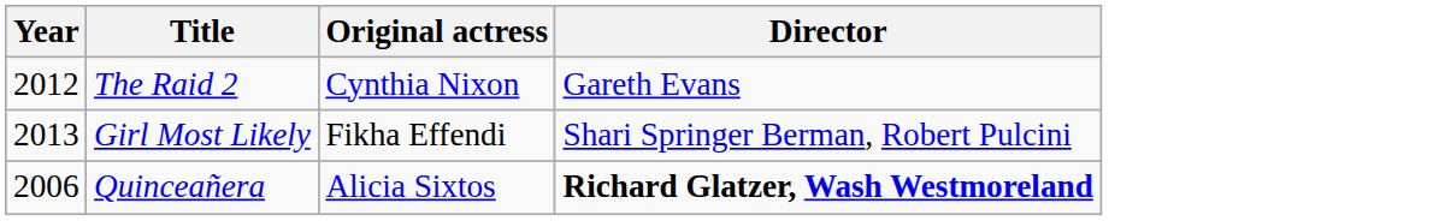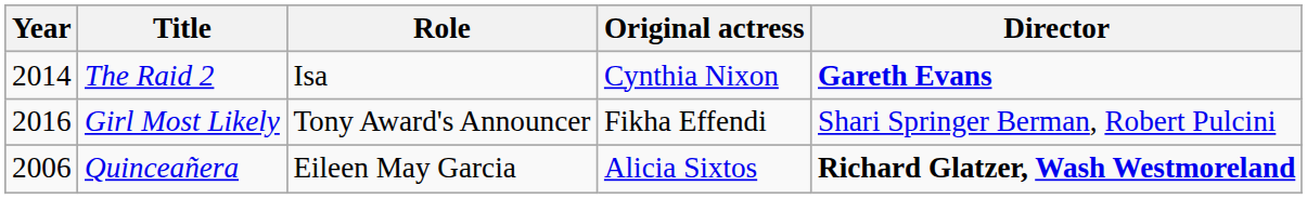 <table class="wikitable">
 <tr>
 <th>Year</th>
 <th>Title</th>
+<th>Role</th>
 <th>Original actress</th>
 <th>Director</th>
 </tr>
 <tr>
-<td>2012</td>
+<td>2014</td>
 <td><em><a href='#'>The Raid 2</a></em></td>
+<td>Isa</td>
 <td><a href='#'>Cynthia Nixon</a></td>
-<td><a href='#'>Gareth Evans</a></td>
+<td><strong><a href='#'>Gareth Evans</a></strong></td>
 </tr>
 <tr>
-<td>2013</td>
+<td>2016</td>
 <td><em><a href='#'>Girl Most Likely</a></em></td>
+<td>Tony Award's Announcer</td>
 <td>Fikha Effendi</td>
 <td><a href='#'>Shari Springer Berman</a>, <a href='#'>Robert Pulcini</a></td>
 </tr>
 <tr>
 <td>2006</td>
 <td><em><a href='#'>Quinceañera</a></em></td>
+<td>Eileen May Garcia</td>
 <td><a href='#'>Alicia Sixtos</a></td>
 <td><strong>Richard Glatzer, <a href='#'>Wash Westmoreland</a></strong></td>
 </tr>
 </table>
